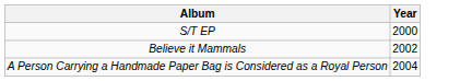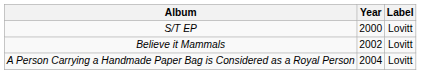 <table class="wikitable" style="text-align: center;">
 <tr>
 <th>Album</th>
 <th>Year</th>
+<th>Label</th>
 </tr>
 <tr>
 <td><em>S/T EP</em></td>
 <td>2000</td>
+<td>Lovitt</td>
 </tr>
 <tr>
 <td><em>Believe it Mammals</em></td>
 <td>2002</td>
+<td>Lovitt</td>
 </tr>
 <tr>
 <td><em>A Person Carrying a Handmade Paper Bag is Considered as a Royal Person</em></td>
 <td>2004</td>
+<td>Lovitt</td>
 </tr>
 </table>
